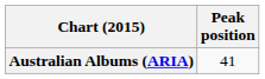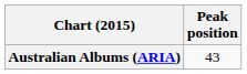 <table class="wikitable sortable plainrowheaders" style="text-align:center">
 <tr>
 <th scope="col">Chart (2015)</th>
 <th scope="col">Peak<br>position</th>
 </tr>
 <tr>
 <th scope="row">Australian Albums (<a href='#'>ARIA</a>)</th>
-<td>41</td>
+<td>43</td>
 </tr>
 </table>
